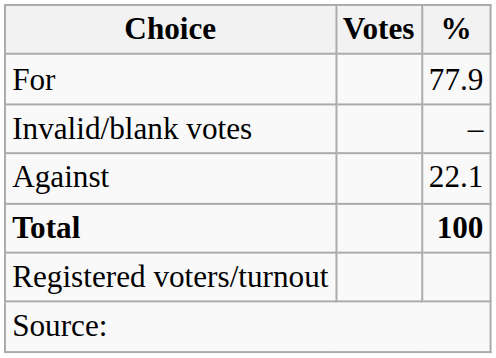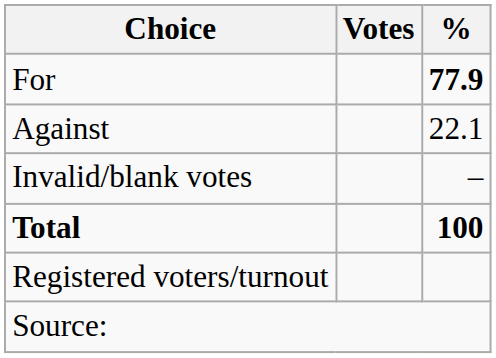 <table class=wikitable style=text-align:right>
 <tr>
 <th>Choice</th>
 <th>Votes</th>
 <th>%</th>
 </tr>
 <tr>
 <td align=left>For</td>
 <td></td>
-<td>77.9</td>
+<td><strong>77.9</strong></td>
+</tr>
+<tr>
+<td align=left>Against</td>
+<td></td>
+<td>22.1</td>
 </tr>
 <tr>
 <td align=left>Invalid/blank votes</td>
 <td></td>
 <td>–</td>
-</tr>
-<tr>
-<td align=left>Against</td>
-<td></td>
-<td>22.1</td>
 </tr>
 <tr>
 <td align=left><strong>Total</strong></td>
 <td></td>
 <td><strong>100</strong></td>
 </tr>
 <tr>
 <td align=left>Registered voters/turnout</td>
 <td></td>
 <td></td>
 </tr>
 <tr>
 <td align=left colspan=3>Source: </td>
 </tr>
 </table>
